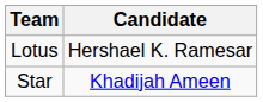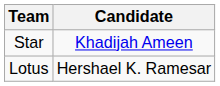 <table class="wikitable" style="text-align:center">
 <tr>
 <th>Team</th>
 <th>Candidate</th>
 </tr>
 <tr>
+<td>Star</td>
+<td><a href='#'>Khadijah Ameen</a></td>
+</tr>
+<tr>
 <td>Lotus</td>
 <td>Hershael K. Ramesar</td>
 </tr>
-<tr>
-<td>Star</td>
-<td><a href='#'>Khadijah Ameen</a></td>
-</tr>
 </table>
